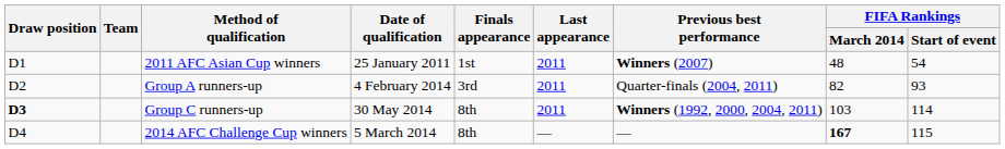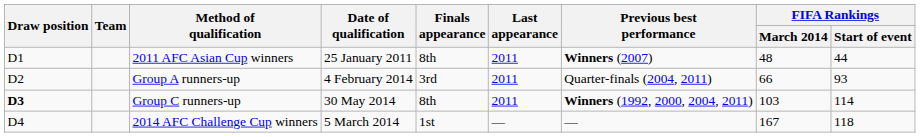 <table class="wikitable sortable" style="text-align:left;">
 <tr>
 <th rowspan=2>Draw position</th>
 <th rowspan=2>Team</th>
 <th rowspan=2>Method of<br>qualification</th>
 <th rowspan=2>Date of<br>qualification</th>
 <th rowspan=2>Finals<br>appearance</th>
 <th rowspan=2>Last<br>appearance</th>
 <th rowspan=2>Previous best<br>performance</th>
 <th colspan=2><a href='#'>FIFA Rankings</a></th>
 </tr>
 <tr>
 <th>March 2014</th>
 <th>Start of event</th>
 </tr>
 <tr>
 <td>D1</td>
 <td style=white-space:nowrap></td>
 <td><a href='#'>2011 AFC Asian Cup</a> winners</td>
 <td>25 January 2011</td>
-<td data-sort-value="1">1st</td>
+<td data-sort-value="8">8th</td>
 <td><a href='#'>2011</a></td>
 <td data-sort-value="7.1"><strong>Winners</strong> (<a href='#'>2007</a>)</td>
 <td>48</td>
-<td>54</td>
+<td>44</td>
 </tr>
 <tr>
 <td>D2</td>
 <td style=white-space:nowrap></td>
 <td data-sort-value="A2"><a href='#'>Group A</a> runners-up</td>
 <td>4 February 2014</td>
 <td data-sort-value="3">3rd</td>
 <td><a href='#'>2011</a></td>
 <td data-sort-value="3.2">Quarter-finals (<a href='#'>2004</a>, <a href='#'>2011</a>)</td>
-<td>82</td>
+<td>66</td>
 <td>93</td>
 </tr>
 <tr>
 <td><strong>D3</strong></td>
 <td style=white-space:nowrap></td>
 <td data-sort-value="C2"><a href='#'>Group C</a> runners-up</td>
 <td>30 May 2014</td>
 <td data-sort-value="8">8th</td>
 <td><a href='#'>2011</a></td>
 <td data-sort-value="7.4"><strong>Winners</strong> (<a href='#'>1992</a>, <a href='#'>2000</a>, <a href='#'>2004</a>, <a href='#'>2011</a>)</td>
 <td>103</td>
 <td>114</td>
 </tr>
 <tr>
 <td>D4</td>
 <td style=white-space:nowrap></td>
 <td><a href='#'>2014 AFC Challenge Cup</a> winners</td>
 <td>5 March 2014</td>
-<td data-sort-value="8">8th</td>
+<td data-sort-value="1">1st</td>
 <td data-sort-value="2015">—</td>
 <td data-sort-value="0.0">—</td>
-<td><strong>167</strong></td>
-<td>115</td>
+<td>167</td>
+<td>118</td>
 </tr>
 </table>
